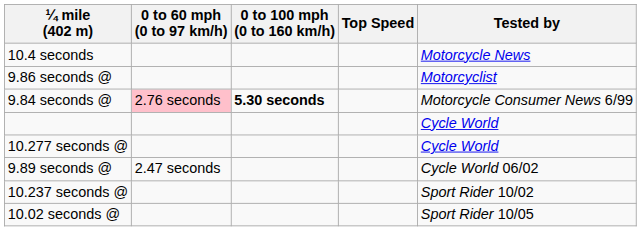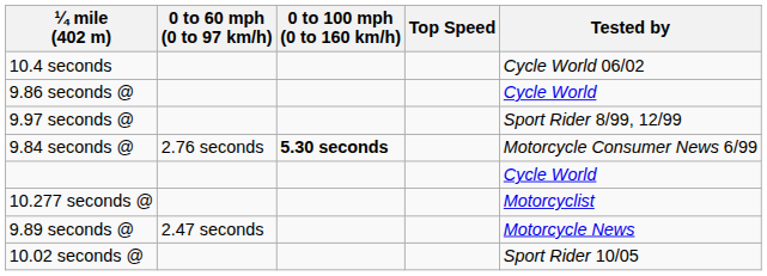 <table class="wikitable sortable">
 <tr>
 <th>¼ mile <br>(402 m)</th>
 <th>0 to 60 mph<br>(0 to 97 km/h)</th>
 <th>0 to 100 mph<br>(0 to 160 km/h)</th>
 <th>Top Speed</th>
 <th>Tested by</th>
 </tr>
 <tr>
 <td>10.4 seconds</td>
 <td></td>
 <td></td>
 <td></td>
-<td><em><a href='#'>Motorcycle News</a></em></td>
+<td><em>Cycle World </em> 06/02</td>
 </tr>
 <tr>
 <td>9.86 seconds @ </td>
 <td></td>
 <td></td>
 <td></td>
-<td><em><a href='#'>Motorcyclist</a></em></td>
+<td><em><a href='#'>Cycle World</a></em></td>
+</tr>
+<tr>
+<td>9.97 seconds @ </td>
+<td></td>
+<td></td>
+<td></td>
+<td><em>Sport Rider</em> 8/99, 12/99</td>
 </tr>
 <tr>
 <td>9.84 seconds @ </td>
-<td style="background: pink;">2.76 seconds</td>
+<td>2.76 seconds</td>
 <td><strong>5.30 seconds</strong></td>
 <td></td>
 <td><em>Motorcycle Consumer News</em> 6/99</td>
 </tr>
 <tr>
 <td></td>
 <td></td>
 <td></td>
 <td></td>
 <td><em><a href='#'>Cycle World</a></em></td>
 </tr>
 <tr>
 <td>10.277 seconds @ </td>
 <td></td>
 <td></td>
 <td></td>
-<td><em><a href='#'>Cycle World</a></em></td>
+<td><em><a href='#'>Motorcyclist</a></em></td>
 </tr>
 <tr>
 <td>9.89 seconds @ </td>
 <td>2.47 seconds</td>
 <td></td>
 <td></td>
-<td><em>Cycle World </em> 06/02</td>
-</tr>
-<tr>
-<td>10.237 seconds @ </td>
-<td></td>
-<td></td>
-<td></td>
-<td><em>Sport Rider</em> 10/02</td>
+<td><em><a href='#'>Motorcycle News</a></em></td>
 </tr>
 <tr>
 <td>10.02 seconds @ </td>
 <td></td>
 <td></td>
 <td></td>
 <td><em>Sport Rider</em> 10/05</td>
 </tr>
 </table>
